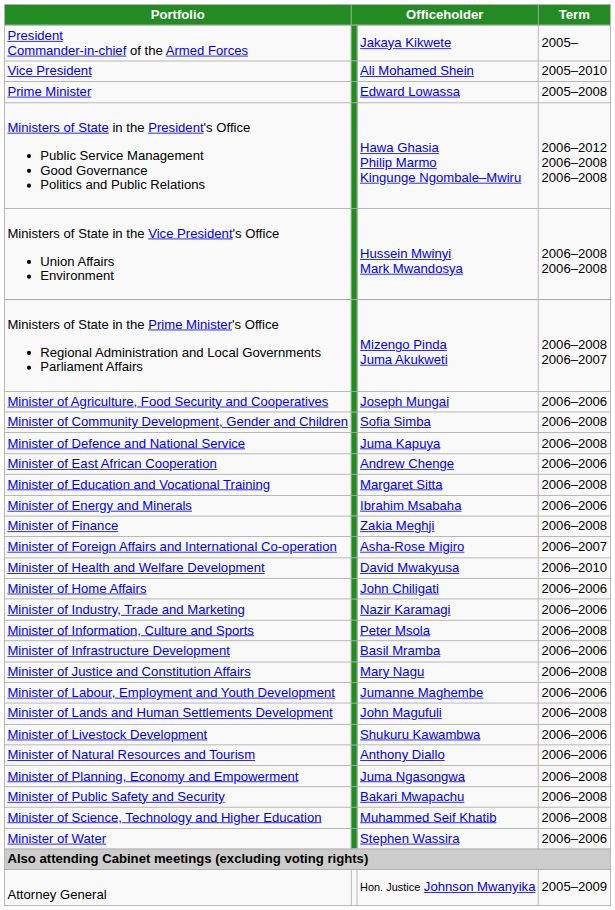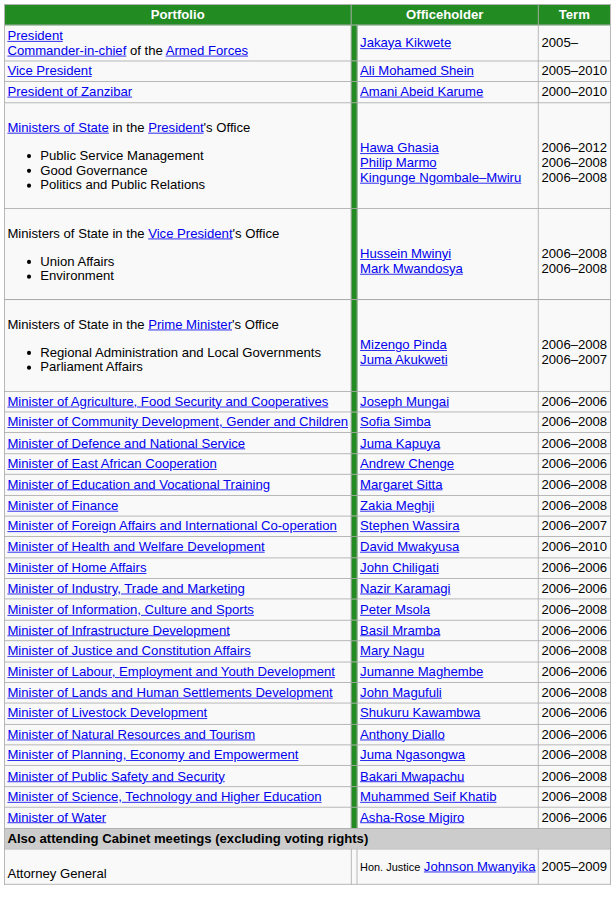 <table class="wikitable" id="6 January 2006">
 <tr>
 <th style="background-color:#228B22;color: white">Portfolio</th>
 <th colspan=2 style="background-color:#228B22;color: white">Officeholder</th>
 <th style="background-color:#228B22;color: white">Term</th>
 </tr>
 <tr>
 <td><a href='#'>President</a><br><a href='#'>Commander-in-chief</a> of the <a href='#'>Armed Forces</a></td>
 <td style="background:#228B22"></td>
 <td> <a href='#'>Jakaya Kikwete</a></td>
 <td>2005–</td>
 </tr>
 <tr>
 <td><a href='#'>Vice President</a></td>
 <td style="background:#228B22"></td>
 <td> <a href='#'>Ali Mohamed Shein</a></td>
 <td>2005–2010</td>
 </tr>
 <tr>
-<td><a href='#'>Prime Minister</a></td>
+<td><a href='#'>President of Zanzibar</a></td>
 <td style="background:#228B22"></td>
-<td> <a href='#'>Edward Lowassa</a> </td>
-<td>2005–2008</td>
+<td> <a href='#'>Amani Abeid Karume</a></td>
+<td>2000–2010</td>
 </tr>
 <tr>
 <td><br><a href='#'>Ministers of State</a> in the <a href='#'>President</a>'s Office<ul><li>Public Service Management</li><li>Good Governance</li><li>Politics and Public Relations</li></ul></td>
 <td style="background:#228B22"></td>
 <td><br> <a href='#'>Hawa Ghasia</a>  <br>  <a href='#'>Philip Marmo</a>  <br>  <a href='#'>Kingunge Ngombale–Mwiru</a> </td>
 <td><br> 2006–2012 <br> 2006–2008 <br> 2006–2008</td>
 </tr>
 <tr>
 <td><br>Ministers of State in the <a href='#'>Vice President</a>'s Office<ul><li>Union Affairs</li><li>Environment</li></ul></td>
 <td style="background:#228B22"></td>
 <td><br>  <a href='#'>Hussein Mwinyi</a>  <br>  <a href='#'>Mark Mwandosya</a> </td>
 <td><br> 2006–2008 <br> 2006–2008</td>
 </tr>
 <tr>
 </tr>
 <tr>
 <td><br>Ministers of State in the <a href='#'>Prime Minister</a>'s Office<ul><li>Regional Administration and Local Governments</li><li>Parliament Affairs</li></ul></td>
 <td style="background:#228B22"></td>
 <td><br>  <a href='#'>Mizengo Pinda</a>  <br>  <a href='#'>Juma Akukweti</a> </td>
 <td><br> 2006–2008 <br> 2006–2007</td>
 </tr>
 <tr>
 <td><a href='#'>Minister of Agriculture, Food Security and Cooperatives</a></td>
 <td style="background:#228B22"></td>
 <td> <a href='#'>Joseph Mungai</a> </td>
 <td>2006–2006</td>
 </tr>
 <tr>
 <td><a href='#'>Minister of Community Development, Gender and Children</a></td>
 <td style="background:#228B22"></td>
 <td> <a href='#'>Sofia Simba</a> </td>
 <td>2006–2008</td>
 </tr>
 <tr>
 <td><a href='#'>Minister of Defence and National Service</a></td>
 <td style="background:#228B22"></td>
 <td> <a href='#'>Juma Kapuya</a> </td>
 <td>2006–2008</td>
 </tr>
 <tr>
 <td><a href='#'>Minister of East African Cooperation</a></td>
 <td style="background:#228B22"></td>
 <td> <a href='#'>Andrew Chenge</a> </td>
 <td>2006–2006</td>
 </tr>
 <tr>
 <td><a href='#'>Minister of Education and Vocational Training</a></td>
 <td style="background:#228B22"></td>
 <td> <a href='#'>Margaret Sitta</a> </td>
 <td>2006–2008</td>
 </tr>
 <tr>
-<td><a href='#'>Minister of Energy and Minerals</a></td>
-<td style="background:#228B22"></td>
-<td> <a href='#'>Ibrahim Msabaha</a> </td>
-<td>2006–2006</td>
-</tr>
-<tr>
 <td><a href='#'>Minister of Finance</a></td>
 <td style="background:#228B22"></td>
 <td> <a href='#'>Zakia Meghji</a> </td>
 <td>2006–2008</td>
 </tr>
 <tr>
 <td><a href='#'>Minister of Foreign Affairs and International Co-operation</a></td>
 <td style="background:#228B22"></td>
-<td> <a href='#'>Asha-Rose Migiro</a> </td>
+<td> <a href='#'>Stephen Wassira</a> </td>
 <td>2006–2007</td>
 </tr>
 <tr>
 <td><a href='#'>Minister of Health and Welfare Development</a></td>
 <td style="background:#228B22"></td>
 <td> <a href='#'>David Mwakyusa</a> </td>
 <td>2006–2010</td>
 </tr>
 <tr>
 <td><a href='#'>Minister of Home Affairs</a></td>
 <td style="background:#228B22"></td>
 <td> <a href='#'>John Chiligati</a> </td>
 <td>2006–2006</td>
 </tr>
 <tr>
 <td><a href='#'>Minister of Industry, Trade and Marketing</a></td>
 <td style="background:#228B22"></td>
 <td> <a href='#'>Nazir Karamagi</a> </td>
 <td>2006–2006</td>
 </tr>
 <tr>
 <td><a href='#'>Minister of Information, Culture and Sports</a></td>
 <td style="background:#228B22"></td>
 <td> <a href='#'>Peter Msola</a> </td>
 <td>2006–2008</td>
 </tr>
 <tr>
 <td><a href='#'>Minister of Infrastructure Development</a></td>
 <td style="background:#228B22"></td>
 <td> <a href='#'>Basil Mramba</a> </td>
 <td>2006–2006</td>
 </tr>
 <tr>
 <td><a href='#'>Minister of Justice and Constitution Affairs</a></td>
 <td style="background:#228B22"></td>
 <td> <a href='#'>Mary Nagu</a> </td>
 <td>2006–2008</td>
 </tr>
 <tr>
 <td><a href='#'>Minister of Labour, Employment and Youth Development</a></td>
 <td style="background:#228B22"></td>
 <td> <a href='#'>Jumanne Maghembe</a> </td>
 <td>2006–2006</td>
 </tr>
 <tr>
 <td><a href='#'>Minister of Lands and Human Settlements Development</a></td>
 <td style="background:#228B22"></td>
 <td> <a href='#'>John Magufuli</a> </td>
 <td>2006–2008</td>
 </tr>
 <tr>
 <td><a href='#'>Minister of Livestock Development</a></td>
 <td style="background:#228B22"></td>
 <td> <a href='#'>Shukuru Kawambwa</a> </td>
 <td>2006–2006</td>
 </tr>
 <tr>
 <td><a href='#'>Minister of Natural Resources and Tourism</a></td>
 <td style="background:#228B22"></td>
 <td> <a href='#'>Anthony Diallo</a> </td>
 <td>2006–2006</td>
 </tr>
 <tr>
 <td><a href='#'>Minister of Planning, Economy and Empowerment</a></td>
 <td style="background:#228B22"></td>
 <td> <a href='#'>Juma Ngasongwa</a> </td>
 <td>2006–2008</td>
 </tr>
 <tr>
 <td><a href='#'>Minister of Public Safety and Security</a></td>
 <td style="background:#228B22"></td>
 <td> <a href='#'>Bakari Mwapachu</a> </td>
 <td>2006–2008</td>
 </tr>
 <tr>
 <td><a href='#'>Minister of Science, Technology and Higher Education</a></td>
 <td style="background:#228B22"></td>
 <td> <a href='#'>Muhammed Seif Khatib</a> </td>
 <td>2006–2008</td>
 </tr>
 <tr>
 <td><a href='#'>Minister of Water</a></td>
 <td style="background:#228B22"></td>
-<td> <a href='#'>Stephen Wassira</a> </td>
+<td> <a href='#'>Asha-Rose Migiro</a> </td>
 <td>2006–2006</td>
 </tr>
 <tr>
 <td style="background:#cccccc;" colspan="4"><strong>Also attending Cabinet meetings (excluding voting rights) </strong></td>
 </tr>
 <tr>
 <td><br>Attorney General</td>
 <td></td>
 <td><small>Hon. Justice</small> <a href='#'>Johnson Mwanyika</a></td>
 <td>2005–2009</td>
 </tr>
 </table>
